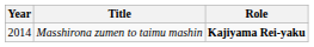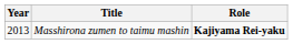 <table class="wikitable">
 <tr>
 <th>Year</th>
 <th>Title</th>
 <th>Role</th>
 </tr>
 <tr>
-<td>2014</td>
+<td>2013</td>
 <td><em>Masshirona zumen to taimu mashin</em></td>
 <td><strong>Kajiyama Rei-yaku</strong></td>
 </tr>
 </table>
